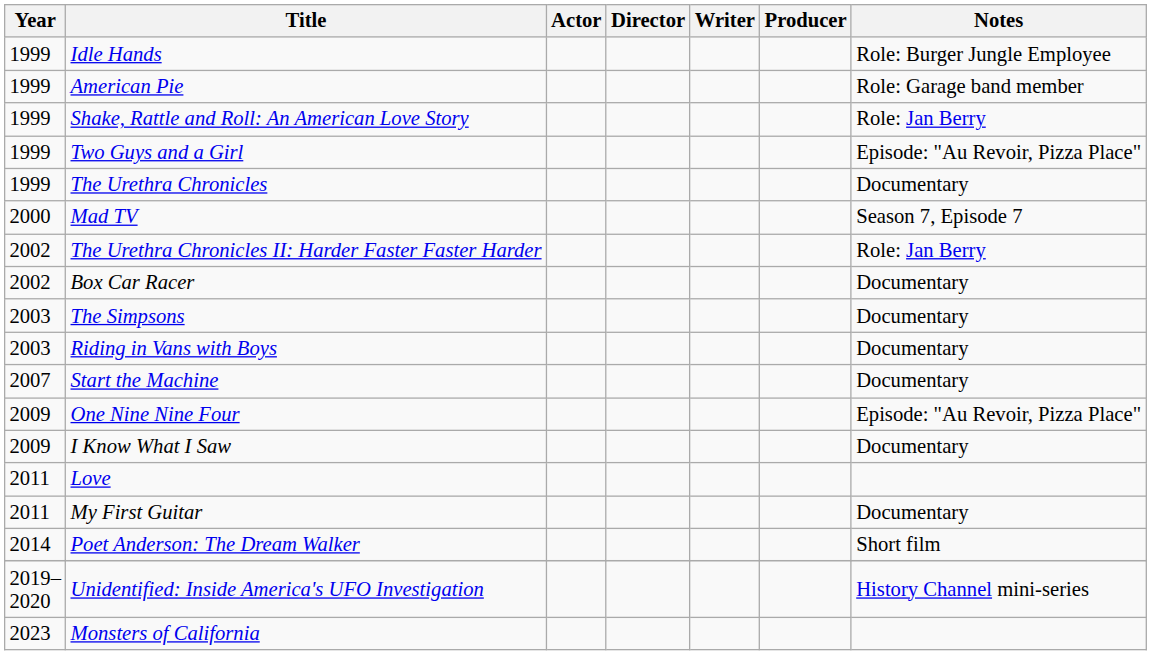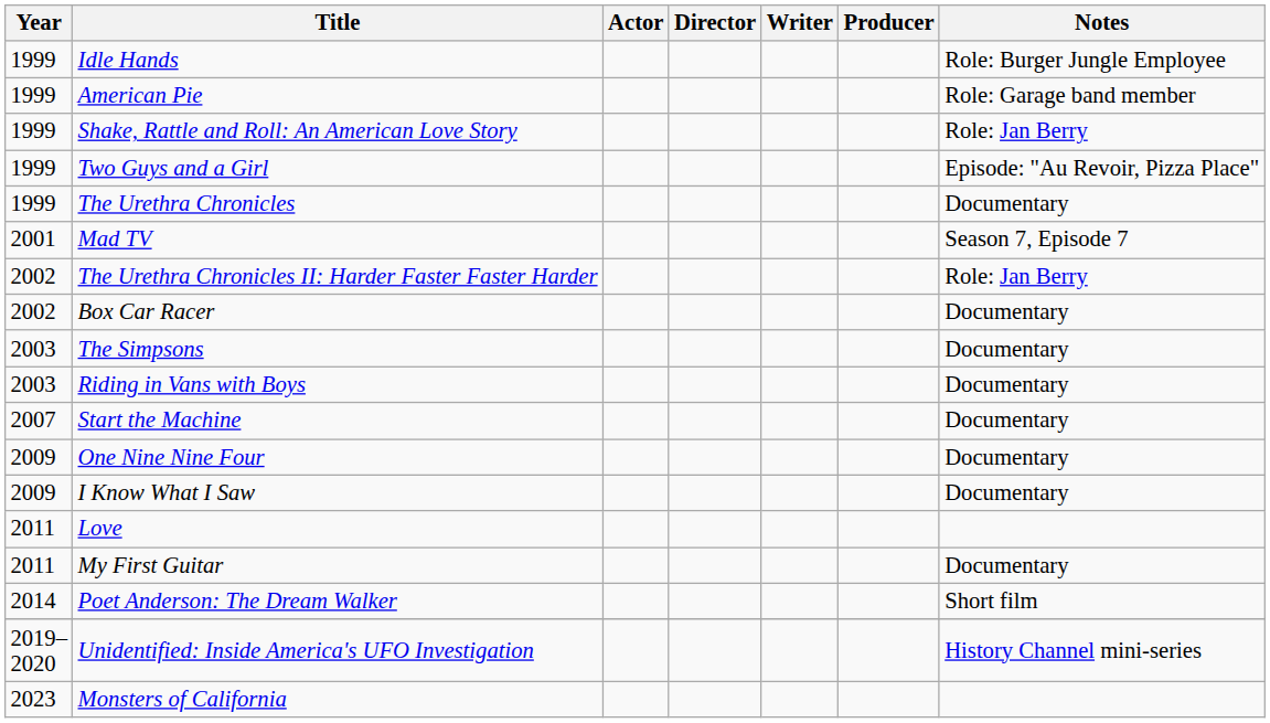 <table class="wikitable sortable">
 <tr>
 <th>Year</th>
 <th>Title</th>
 <th>Actor</th>
 <th>Director</th>
 <th>Writer</th>
 <th>Producer</th>
 <th>Notes</th>
 </tr>
 <tr>
 <td>1999</td>
 <td><em><a href='#'>Idle Hands</a></em></td>
 <td></td>
 <td></td>
 <td></td>
 <td></td>
 <td>Role: Burger Jungle Employee</td>
 </tr>
 <tr>
 <td>1999</td>
 <td><em><a href='#'>American Pie</a></em></td>
 <td></td>
 <td></td>
 <td></td>
 <td></td>
 <td>Role: Garage band member</td>
 </tr>
 <tr>
 <td>1999</td>
 <td><em><a href='#'>Shake, Rattle and Roll: An American Love Story</a></em></td>
 <td></td>
 <td></td>
 <td></td>
 <td></td>
 <td>Role: <a href='#'>Jan Berry</a></td>
 </tr>
 <tr>
 <td>1999</td>
 <td><em><a href='#'>Two Guys and a Girl</a></em></td>
 <td></td>
 <td></td>
 <td></td>
 <td></td>
 <td>Episode: "Au Revoir, Pizza Place"</td>
 </tr>
 <tr>
 <td>1999</td>
 <td><em><a href='#'>The Urethra Chronicles</a></em></td>
 <td></td>
 <td></td>
 <td></td>
 <td></td>
 <td>Documentary</td>
 </tr>
 <tr>
-<td>2000</td>
+<td>2001</td>
 <td><em><a href='#'>Mad TV</a></em></td>
 <td></td>
 <td></td>
 <td></td>
 <td></td>
 <td>Season 7, Episode 7</td>
 </tr>
 <tr>
 <td>2002</td>
 <td><em><a href='#'>The Urethra Chronicles II: Harder Faster Faster Harder</a></em></td>
 <td></td>
 <td></td>
 <td></td>
 <td></td>
 <td>Role: <a href='#'>Jan Berry</a></td>
 </tr>
 <tr>
 <td>2002</td>
 <td><em>Box Car Racer</em></td>
 <td></td>
 <td></td>
 <td></td>
 <td></td>
 <td>Documentary</td>
 </tr>
 <tr>
 <td>2003</td>
 <td><em><a href='#'>The Simpsons</a></em></td>
 <td></td>
 <td></td>
 <td></td>
 <td></td>
 <td>Documentary</td>
 </tr>
 <tr>
 <td>2003</td>
 <td><em><a href='#'>Riding in Vans with Boys</a></em></td>
 <td></td>
 <td></td>
 <td></td>
 <td></td>
 <td>Documentary</td>
 </tr>
 <tr>
 <td>2007</td>
 <td><em><a href='#'>Start the Machine</a></em></td>
 <td></td>
 <td></td>
 <td></td>
 <td></td>
 <td>Documentary</td>
 </tr>
 <tr>
 <td>2009</td>
 <td><em><a href='#'>One Nine Nine Four</a></em></td>
 <td></td>
 <td></td>
 <td></td>
 <td></td>
-<td>Episode: "Au Revoir, Pizza Place"</td>
+<td>Documentary</td>
 </tr>
 <tr>
 <td>2009</td>
 <td><em>I Know What I Saw</em></td>
 <td></td>
 <td></td>
 <td></td>
 <td></td>
 <td>Documentary</td>
 </tr>
 <tr>
 <td>2011</td>
 <td><em><a href='#'>Love</a></em></td>
 <td></td>
 <td></td>
 <td></td>
 <td></td>
 <td></td>
 </tr>
 <tr>
 <td>2011</td>
 <td><em>My First Guitar</em></td>
 <td></td>
 <td></td>
 <td></td>
 <td></td>
 <td>Documentary</td>
 </tr>
 <tr>
 <td>2014</td>
 <td><em><a href='#'>Poet Anderson: The Dream Walker</a></em></td>
 <td></td>
 <td></td>
 <td></td>
 <td></td>
 <td>Short film</td>
 </tr>
 <tr>
 </tr>
 <tr>
 <td>2019–<br>2020</td>
 <td><em><a href='#'>Unidentified: Inside America's UFO Investigation</a></em></td>
 <td></td>
 <td></td>
 <td></td>
 <td></td>
 <td><a href='#'>History Channel</a> mini-series</td>
 </tr>
 <tr>
 <td>2023</td>
 <td><em><a href='#'>Monsters of California</a></em></td>
 <td></td>
 <td></td>
 <td></td>
 <td></td>
 <td></td>
 </tr>
 </table>
